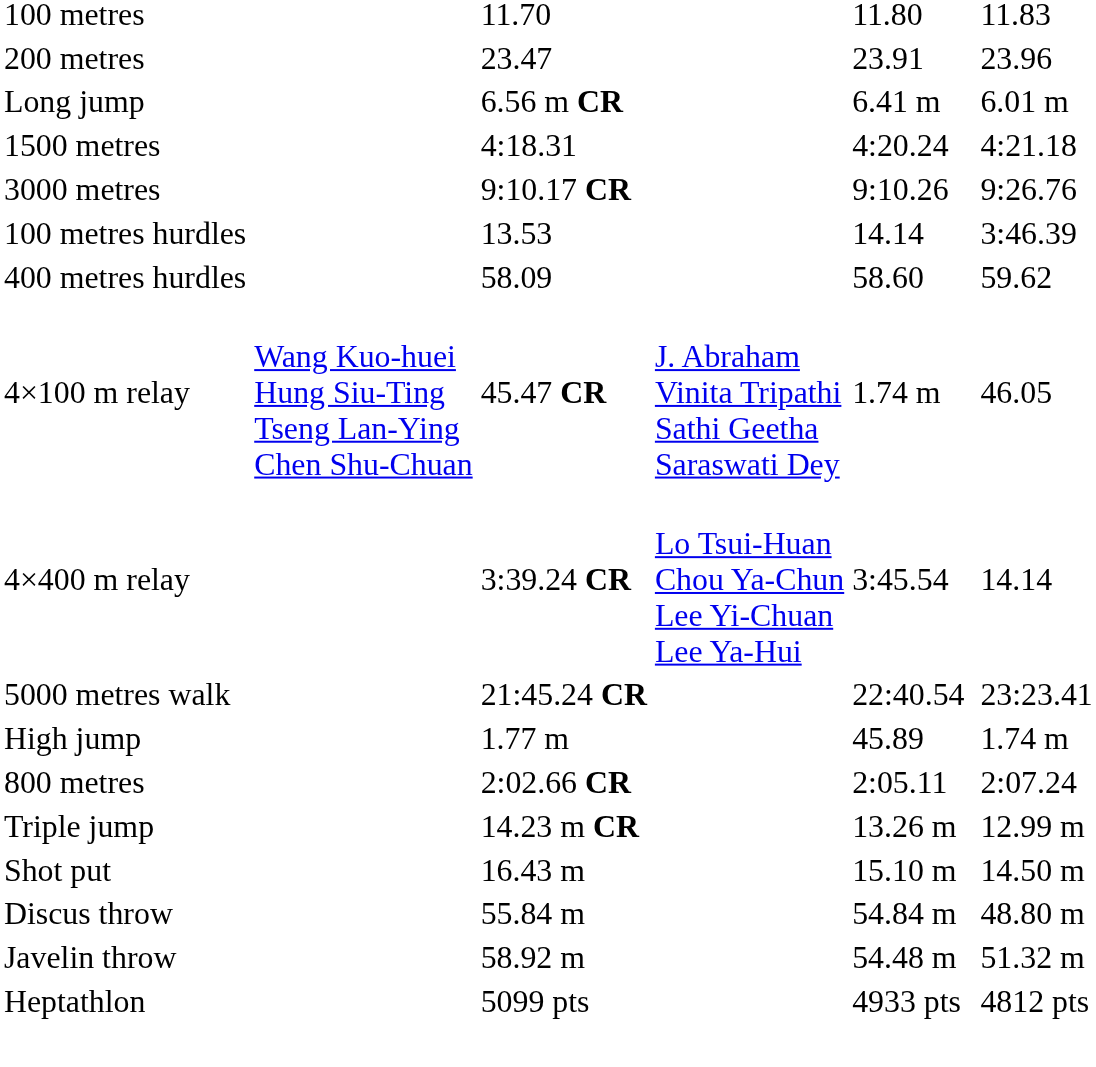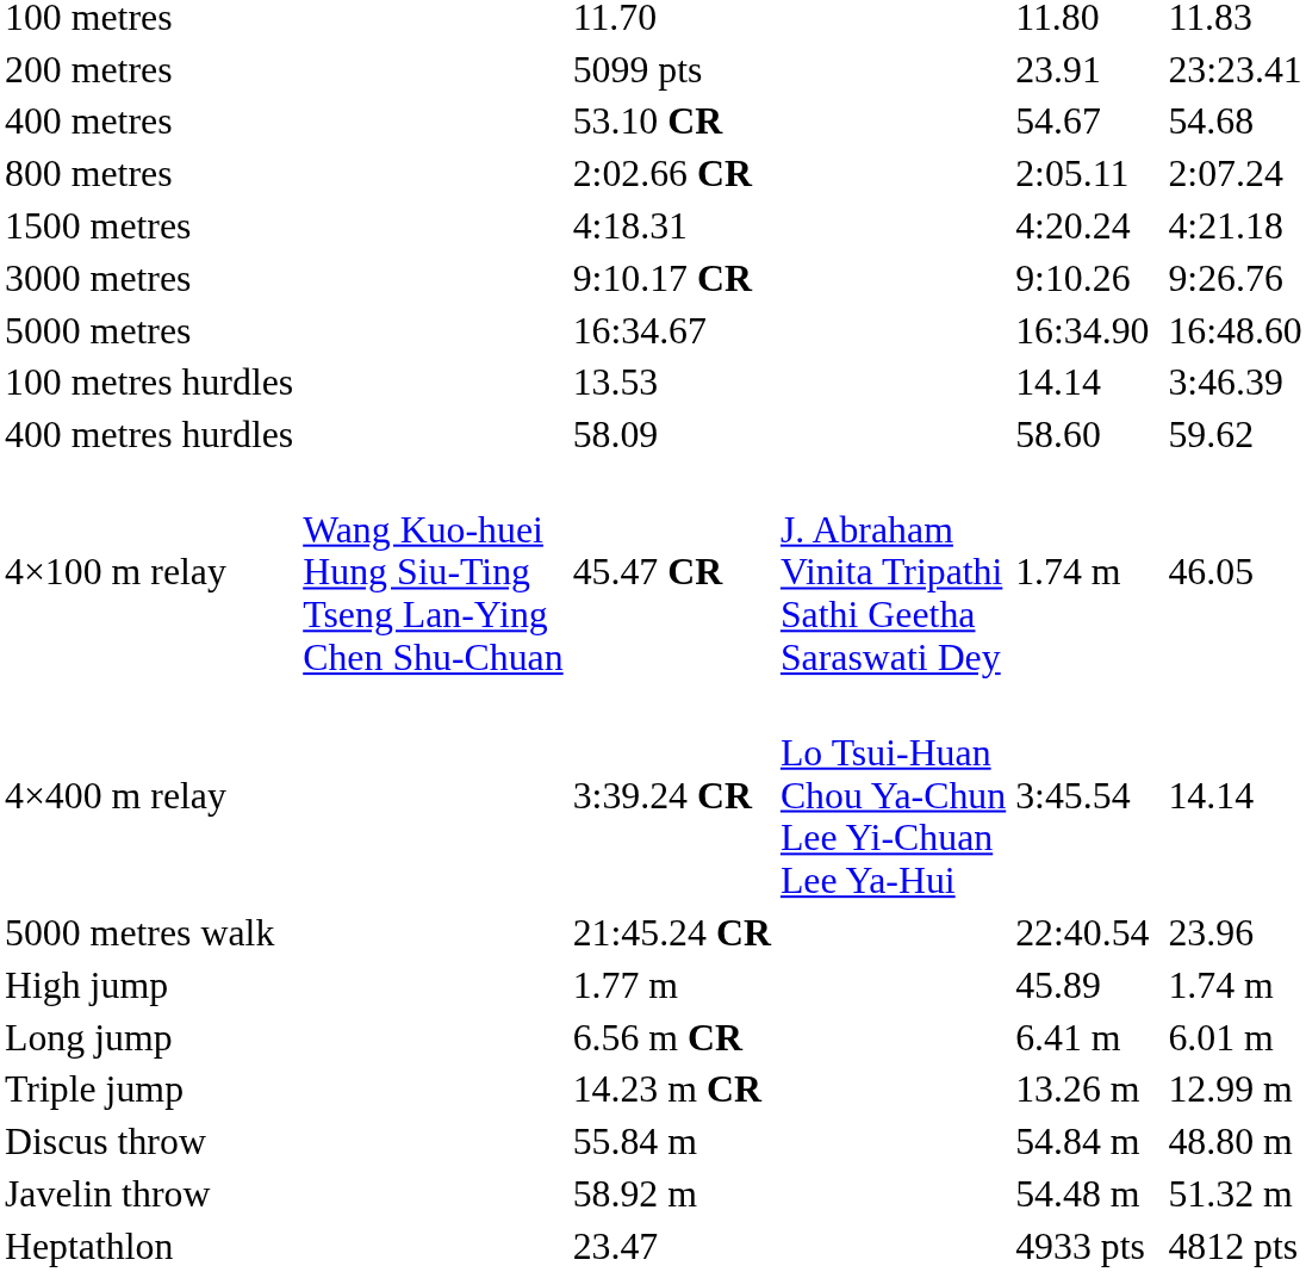 <table>
 <tr>
 <td>100 metres</td>
 <td></td>
 <td>11.70</td>
 <td></td>
 <td>11.80</td>
 <td></td>
 <td>11.83</td>
 </tr>
 <tr>
 <td>200 metres</td>
 <td></td>
-<td>23.47</td>
+<td>5099 pts</td>
 <td></td>
 <td>23.91</td>
 <td></td>
-<td>23.96</td>
+<td>23:23.41</td>
 </tr>
 <tr>
-<td>Long jump</td>
+<td>400 metres</td>
 <td></td>
-<td>6.56 m <strong>CR</strong></td>
+<td>53.10 <strong>CR</strong></td>
 <td></td>
-<td>6.41 m</td>
+<td>54.67</td>
 <td></td>
-<td>6.01 m</td>
+<td>54.68</td>
+</tr>
+<tr>
+<td>800 metres</td>
+<td></td>
+<td>2:02.66 <strong>CR</strong></td>
+<td></td>
+<td>2:05.11</td>
+<td></td>
+<td>2:07.24</td>
 </tr>
 <tr>
 <td>1500 metres</td>
 <td></td>
 <td>4:18.31</td>
 <td></td>
 <td>4:20.24</td>
 <td></td>
 <td>4:21.18</td>
 </tr>
 <tr>
 <td>3000 metres</td>
 <td></td>
 <td>9:10.17 <strong>CR</strong></td>
 <td></td>
 <td>9:10.26</td>
 <td></td>
 <td>9:26.76</td>
+</tr>
+<tr>
+<td>5000 metres</td>
+<td></td>
+<td>16:34.67</td>
+<td></td>
+<td>16:34.90</td>
+<td></td>
+<td>16:48.60</td>
 </tr>
 <tr>
 <td>100 metres hurdles</td>
 <td></td>
 <td>13.53</td>
 <td></td>
 <td>14.14</td>
 <td></td>
 <td>3:46.39</td>
 </tr>
 <tr>
 <td>400 metres hurdles</td>
 <td></td>
 <td>58.09</td>
 <td></td>
 <td>58.60</td>
 <td></td>
 <td>59.62</td>
 </tr>
 <tr>
 <td>4×100 m relay</td>
 <td><br><a href='#'>Wang Kuo-huei</a><br><a href='#'>Hung Siu-Ting</a><br><a href='#'>Tseng Lan-Ying</a><br><a href='#'>Chen Shu-Chuan</a></td>
 <td>45.47 <strong>CR</strong></td>
 <td><br><a href='#'>J. Abraham</a><br><a href='#'>Vinita Tripathi</a><br><a href='#'>Sathi Geetha</a><br><a href='#'>Saraswati Dey</a></td>
 <td>1.74 m</td>
 <td></td>
 <td>46.05</td>
 </tr>
 <tr>
 <td>4×400 m relay</td>
 <td></td>
 <td>3:39.24 <strong>CR</strong></td>
 <td><br><a href='#'>Lo Tsui-Huan</a><br><a href='#'>Chou Ya-Chun</a><br><a href='#'>Lee Yi-Chuan</a><br><a href='#'>Lee Ya-Hui</a></td>
 <td>3:45.54</td>
 <td></td>
 <td>14.14</td>
 </tr>
 <tr>
 <td>5000 metres walk</td>
 <td></td>
 <td>21:45.24 <strong>CR</strong></td>
 <td></td>
 <td>22:40.54</td>
 <td></td>
-<td>23:23.41</td>
+<td>23.96</td>
 </tr>
 <tr>
 <td>High jump</td>
 <td></td>
 <td>1.77 m</td>
 <td></td>
 <td>45.89</td>
 <td></td>
 <td>1.74 m</td>
 </tr>
 <tr>
-<td>800 metres</td>
+<td>Long jump</td>
 <td></td>
-<td>2:02.66 <strong>CR</strong></td>
+<td>6.56 m <strong>CR</strong></td>
 <td></td>
-<td>2:05.11</td>
+<td>6.41 m</td>
 <td></td>
-<td>2:07.24</td>
+<td>6.01 m</td>
 </tr>
 <tr>
 <td>Triple jump</td>
 <td></td>
 <td>14.23 m <strong>CR</strong></td>
 <td></td>
 <td>13.26 m</td>
 <td></td>
 <td>12.99 m</td>
-</tr>
-<tr>
-<td>Shot put</td>
-<td></td>
-<td>16.43 m</td>
-<td></td>
-<td>15.10 m</td>
-<td></td>
-<td>14.50 m</td>
 </tr>
 <tr>
 <td>Discus throw</td>
 <td></td>
 <td>55.84 m</td>
 <td></td>
 <td>54.84 m</td>
 <td></td>
 <td>48.80 m</td>
 </tr>
 <tr>
 <td>Javelin throw</td>
 <td></td>
 <td>58.92 m</td>
 <td></td>
 <td>54.48 m</td>
 <td></td>
 <td>51.32 m</td>
 </tr>
 <tr>
 <td>Heptathlon</td>
 <td></td>
-<td>5099 pts</td>
+<td>23.47</td>
 <td></td>
 <td>4933 pts</td>
 <td></td>
 <td>4812 pts</td>
 </tr>
 </table>
